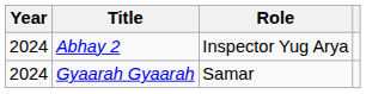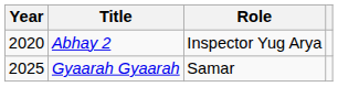 <table class="wikitable">
 <tr>
 <th scope="col">Year</th>
 <th scope="col">Title</th>
 <th scope="col">Role</th>
 <th scope="col" class="unsortable"></th>
 </tr>
 <tr>
-<td>2024</td>
+<td>2020</td>
 <td><em><a href='#'>Abhay 2</a></em></td>
 <td>Inspector Yug Arya</td>
 <td></td>
 </tr>
 <tr>
-<td>2024</td>
+<td>2025</td>
 <td><em><a href='#'>Gyaarah Gyaarah</a></em></td>
 <td>Samar</td>
 <td></td>
 </tr>
 </table>
